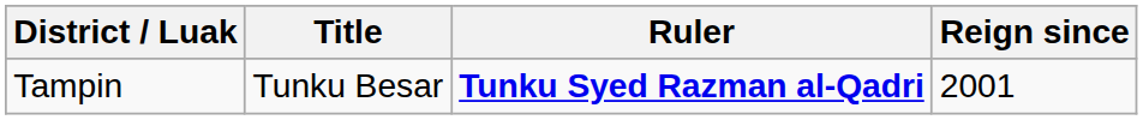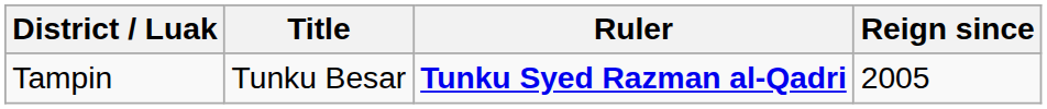 <table class="wikitable">
 <tr>
 <th>District / Luak</th>
 <th>Title</th>
 <th>Ruler</th>
 <th>Reign since</th>
 </tr>
 <tr>
 <td>Tampin</td>
 <td>Tunku Besar</td>
 <td><strong><a href='#'>Tunku Syed Razman al-Qadri</a></strong></td>
-<td>2001</td>
+<td>2005</td>
 </tr>
 </table>
